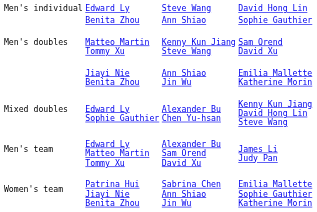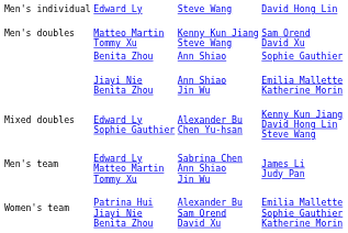 <table>
 <tr>
 <td>Men's individual</td>
 <td><a href='#'>Edward Ly</a><br></td>
 <td><a href='#'>Steve Wang</a><br></td>
 <td><a href='#'>David Hong Lin</a><br></td>
 </tr>
 <tr>
+<td>Men's doubles</td>
+<td><br><a href='#'>Matteo Martin</a><br><a href='#'>Tommy Xu</a></td>
+<td><br><a href='#'>Kenny Kun Jiang</a><br><a href='#'>Steve Wang</a></td>
+<td><br><a href='#'>Sam Orend</a><br><a href='#'>David Xu</a></td>
+</tr>
+<tr>
 <td></td>
 <td><a href='#'>Benita Zhou</a><br></td>
 <td><a href='#'>Ann Shiao</a><br></td>
 <td><a href='#'>Sophie Gauthier</a><br></td>
-</tr>
-<tr>
-<td>Men's doubles</td>
-<td><br><a href='#'>Matteo Martin</a><br><a href='#'>Tommy Xu</a></td>
-<td><br><a href='#'>Kenny Kun Jiang</a><br><a href='#'>Steve Wang</a></td>
-<td><br><a href='#'>Sam Orend</a><br><a href='#'>David Xu</a></td>
 </tr>
 <tr>
 <td></td>
 <td><br><a href='#'>Jiayi Nie</a><br><a href='#'>Benita Zhou</a></td>
 <td><br><a href='#'>Ann Shiao</a><br><a href='#'>Jin Wu</a></td>
 <td><br><a href='#'>Emilia Mallette</a><br><a href='#'>Katherine Morin</a></td>
 </tr>
 <tr>
 <td>Mixed doubles</td>
 <td><br><a href='#'>Edward Ly</a><br><a href='#'>Sophie Gauthier</a></td>
 <td><br><a href='#'>Alexander Bu</a><br><a href='#'>Chen Yu-hsan</a></td>
 <td><br><a href='#'>Kenny Kun Jiang</a><br><a href='#'>David Hong Lin</a><br><a href='#'>Steve Wang</a></td>
 </tr>
 <tr>
 <td>Men's team</td>
 <td><br><a href='#'>Edward Ly</a><br><a href='#'>Matteo Martin</a><br><a href='#'>Tommy Xu</a></td>
-<td><br><a href='#'>Alexander Bu</a><br><a href='#'>Sam Orend</a><br><a href='#'>David Xu</a></td>
+<td><br><a href='#'>Sabrina Chen</a><br><a href='#'>Ann Shiao</a><br><a href='#'>Jin Wu</a></td>
 <td><br><a href='#'>James Li</a><br><a href='#'>Judy Pan</a></td>
 </tr>
 <tr>
 <td>Women's team</td>
 <td><br><a href='#'>Patrina Hui</a><br><a href='#'>Jiayi Nie</a><br><a href='#'>Benita Zhou</a></td>
-<td><br><a href='#'>Sabrina Chen</a><br><a href='#'>Ann Shiao</a><br><a href='#'>Jin Wu</a></td>
+<td><br><a href='#'>Alexander Bu</a><br><a href='#'>Sam Orend</a><br><a href='#'>David Xu</a></td>
 <td><br><a href='#'>Emilia Mallette</a><br><a href='#'>Sophie Gauthier</a><br><a href='#'>Katherine Morin</a></td>
 </tr>
 </table>
